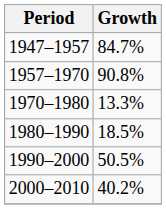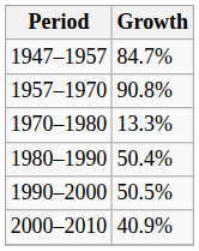 <table class="wikitable">
 <tr>
 <th>Period</th>
 <th>Growth</th>
 </tr>
 <tr>
 <td>1947–1957</td>
 <td>84.7%</td>
 </tr>
 <tr>
 <td>1957–1970</td>
 <td>90.8%</td>
 </tr>
 <tr>
 <td>1970–1980</td>
 <td>13.3%</td>
 </tr>
 <tr>
 <td>1980–1990</td>
-<td>18.5%</td>
+<td>50.4%</td>
 </tr>
 <tr>
 <td>1990–2000</td>
 <td>50.5%</td>
 </tr>
 <tr>
 <td>2000–2010</td>
-<td>40.2%</td>
+<td>40.9%</td>
 </tr>
 <tr>
 </tr>
 </table>
